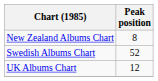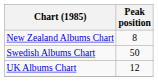 <table class="wikitable sortable">
 <tr>
 <th>Chart (1985)</th>
 <th>Peak<br>position</th>
 </tr>
 <tr>
 <td align="left"><a href='#'>New Zealand Albums Chart</a></td>
 <td align="center">8</td>
 </tr>
 <tr>
 <td align="left"><a href='#'>Swedish Albums Chart</a></td>
-<td align="center">52</td>
+<td align="center">50</td>
 </tr>
 <tr>
 <td align="left"><a href='#'>UK Albums Chart</a></td>
 <td align="center">12</td>
 </tr>
 <tr>
 </tr>
 </table>
